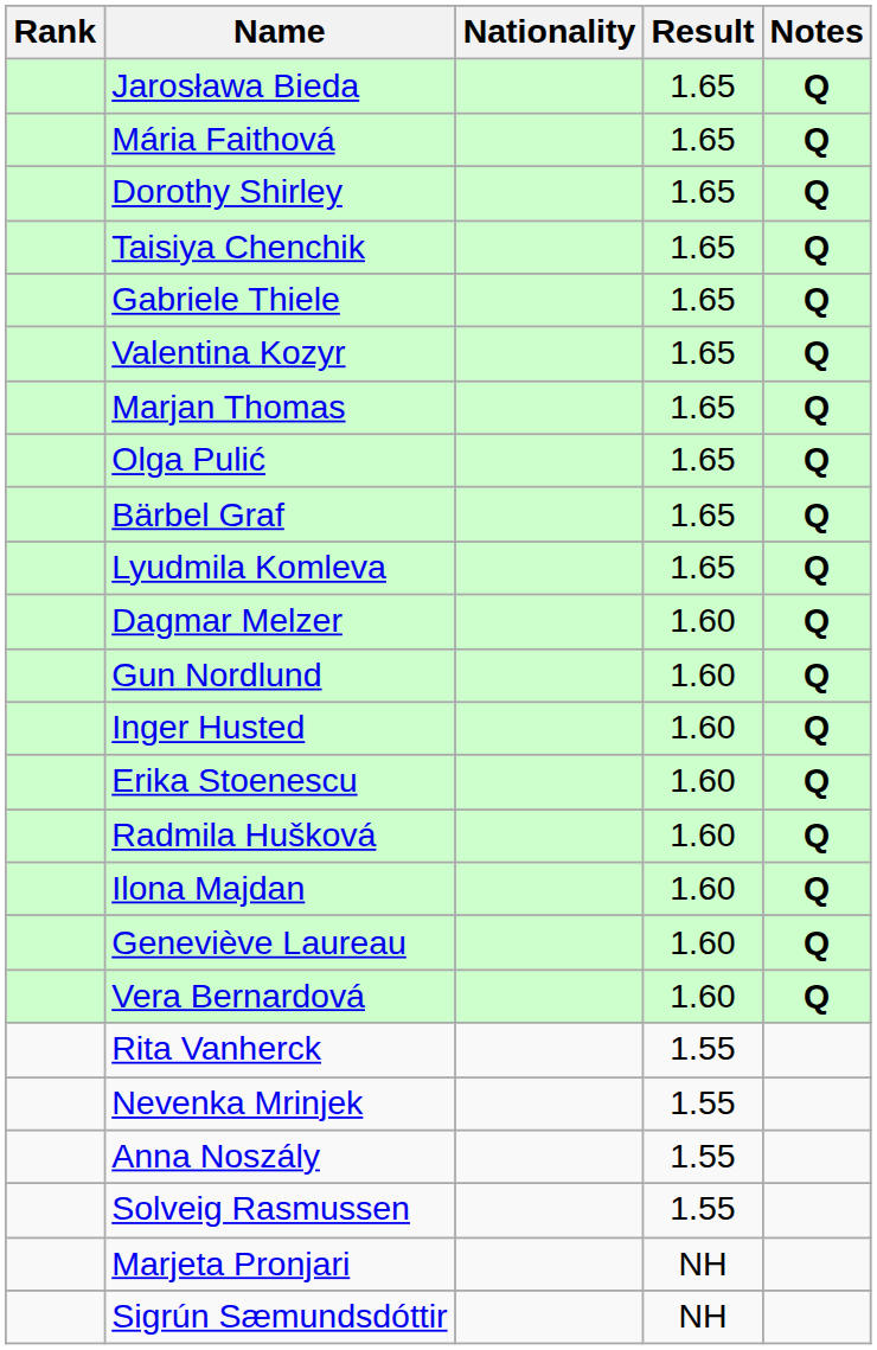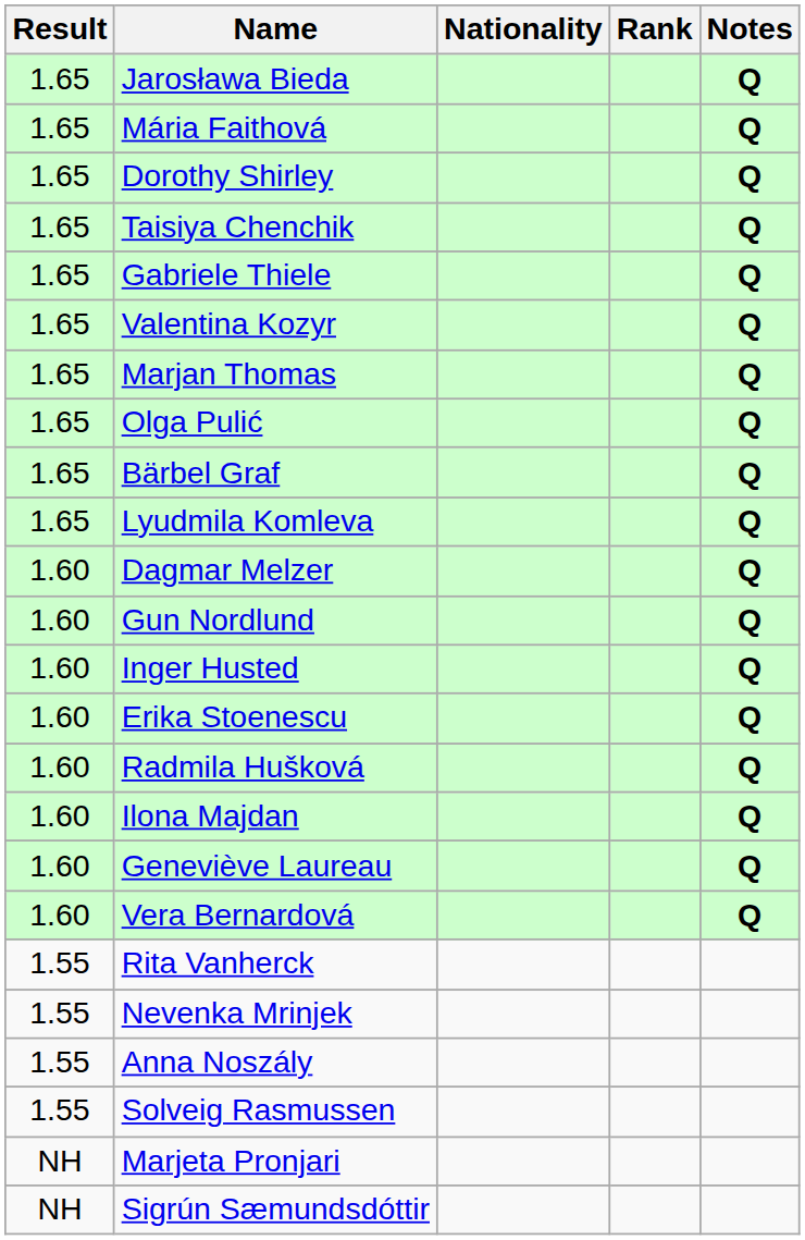 <table class="wikitable sortable" style="text-align:center">
 <tr>
-<th>Rank</th>
+<th>Result</th>
 <th>Name</th>
 <th>Nationality</th>
-<th>Result</th>
+<th>Rank</th>
 <th>Notes</th>
 </tr>
 <tr bgcolor=ccffcc>
-<td></td>
+<td>1.65</td>
 <td align=left><a href='#'>Jarosława Bieda</a></td>
 <td align=left></td>
-<td>1.65</td>
+<td></td>
 <td><strong>Q</strong></td>
 </tr>
 <tr bgcolor=ccffcc>
-<td></td>
+<td>1.65</td>
 <td align=left><a href='#'>Mária Faithová</a></td>
 <td align=left></td>
-<td>1.65</td>
+<td></td>
 <td><strong>Q</strong></td>
 </tr>
 <tr bgcolor=ccffcc>
-<td></td>
+<td>1.65</td>
 <td align=left><a href='#'>Dorothy Shirley</a></td>
 <td align=left></td>
-<td>1.65</td>
+<td></td>
 <td><strong>Q</strong></td>
 </tr>
 <tr bgcolor=ccffcc>
-<td></td>
+<td>1.65</td>
 <td align=left><a href='#'>Taisiya Chenchik</a></td>
 <td align=left></td>
-<td>1.65</td>
+<td></td>
 <td><strong>Q</strong></td>
 </tr>
 <tr bgcolor=ccffcc>
-<td></td>
+<td>1.65</td>
 <td align=left><a href='#'>Gabriele Thiele</a></td>
 <td align=left></td>
-<td>1.65</td>
+<td></td>
 <td><strong>Q</strong></td>
 </tr>
 <tr bgcolor=ccffcc>
-<td></td>
+<td>1.65</td>
 <td align=left><a href='#'>Valentina Kozyr</a></td>
 <td align=left></td>
-<td>1.65</td>
+<td></td>
 <td><strong>Q</strong></td>
 </tr>
 <tr bgcolor=ccffcc>
-<td></td>
+<td>1.65</td>
 <td align=left><a href='#'>Marjan Thomas</a></td>
 <td align=left></td>
-<td>1.65</td>
+<td></td>
 <td><strong>Q</strong></td>
 </tr>
 <tr bgcolor=ccffcc>
-<td></td>
+<td>1.65</td>
 <td align=left><a href='#'>Olga Pulić</a></td>
 <td align=left></td>
-<td>1.65</td>
+<td></td>
 <td><strong>Q</strong></td>
 </tr>
 <tr bgcolor=ccffcc>
-<td></td>
+<td>1.65</td>
 <td align=left><a href='#'>Bärbel Graf</a></td>
 <td align=left></td>
-<td>1.65</td>
+<td></td>
 <td><strong>Q</strong></td>
 </tr>
 <tr bgcolor=ccffcc>
-<td></td>
+<td>1.65</td>
 <td align=left><a href='#'>Lyudmila Komleva</a></td>
 <td align=left></td>
-<td>1.65</td>
+<td></td>
 <td><strong>Q</strong></td>
 </tr>
 <tr bgcolor=ccffcc>
-<td></td>
+<td>1.60</td>
 <td align=left><a href='#'>Dagmar Melzer</a></td>
 <td align=left></td>
-<td>1.60</td>
+<td></td>
 <td><strong>Q</strong></td>
 </tr>
 <tr bgcolor=ccffcc>
-<td></td>
+<td>1.60</td>
 <td align=left><a href='#'>Gun Nordlund</a></td>
 <td align=left></td>
-<td>1.60</td>
+<td></td>
 <td><strong>Q</strong></td>
 </tr>
 <tr bgcolor=ccffcc>
-<td></td>
+<td>1.60</td>
 <td align=left><a href='#'>Inger Husted</a></td>
 <td align=left></td>
-<td>1.60</td>
+<td></td>
 <td><strong>Q</strong></td>
 </tr>
 <tr bgcolor=ccffcc>
-<td></td>
+<td>1.60</td>
 <td align=left><a href='#'>Erika Stoenescu</a></td>
 <td align=left></td>
-<td>1.60</td>
+<td></td>
 <td><strong>Q</strong></td>
 </tr>
 <tr bgcolor=ccffcc>
-<td></td>
+<td>1.60</td>
 <td align=left><a href='#'>Radmila Hušková</a></td>
 <td align=left></td>
-<td>1.60</td>
+<td></td>
 <td><strong>Q</strong></td>
 </tr>
 <tr bgcolor=ccffcc>
-<td></td>
+<td>1.60</td>
 <td align=left><a href='#'>Ilona Majdan</a></td>
 <td align=left></td>
-<td>1.60</td>
+<td></td>
 <td><strong>Q</strong></td>
 </tr>
 <tr bgcolor=ccffcc>
-<td></td>
+<td>1.60</td>
 <td align=left><a href='#'>Geneviève Laureau</a></td>
 <td align=left></td>
-<td>1.60</td>
+<td></td>
 <td><strong>Q</strong></td>
 </tr>
 <tr bgcolor=ccffcc>
-<td></td>
+<td>1.60</td>
 <td align=left><a href='#'>Vera Bernardová</a></td>
 <td align=left></td>
-<td>1.60</td>
+<td></td>
 <td><strong>Q</strong></td>
 </tr>
 <tr>
-<td></td>
+<td>1.55</td>
 <td align=left><a href='#'>Rita Vanherck</a></td>
 <td align=left></td>
-<td>1.55</td>
+<td></td>
 <td></td>
 </tr>
 <tr>
-<td></td>
+<td>1.55</td>
 <td align=left><a href='#'>Nevenka Mrinjek</a></td>
 <td align=left></td>
-<td>1.55</td>
+<td></td>
 <td></td>
 </tr>
 <tr>
-<td></td>
+<td>1.55</td>
 <td align=left><a href='#'>Anna Noszály</a></td>
 <td align=left></td>
-<td>1.55</td>
+<td></td>
 <td></td>
 </tr>
 <tr>
-<td></td>
+<td>1.55</td>
 <td align=left><a href='#'>Solveig Rasmussen</a></td>
 <td align=left></td>
-<td>1.55</td>
+<td></td>
 <td></td>
 </tr>
 <tr>
-<td></td>
+<td>NH</td>
 <td align=left><a href='#'>Marjeta Pronjari</a></td>
 <td align=left></td>
-<td>NH</td>
+<td></td>
 <td></td>
 </tr>
 <tr>
-<td></td>
+<td>NH</td>
 <td align=left><a href='#'>Sigrún Sæmundsdóttir</a></td>
 <td align=left></td>
-<td>NH</td>
+<td></td>
 <td></td>
 </tr>
 </table>
